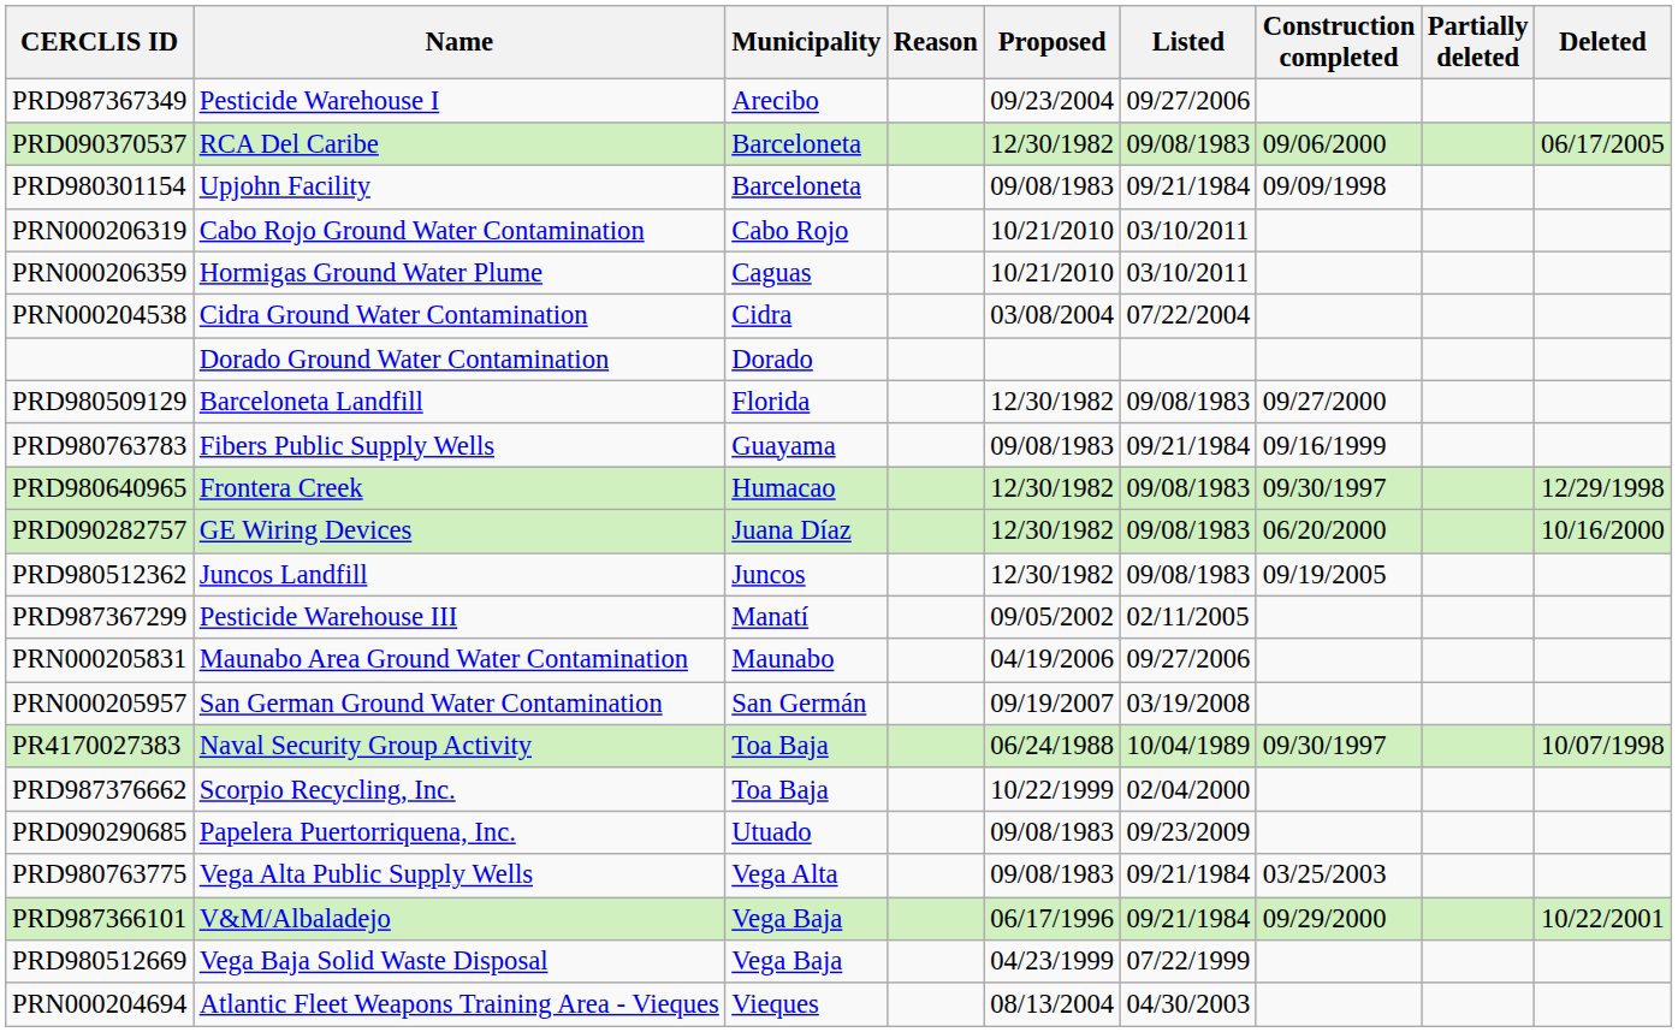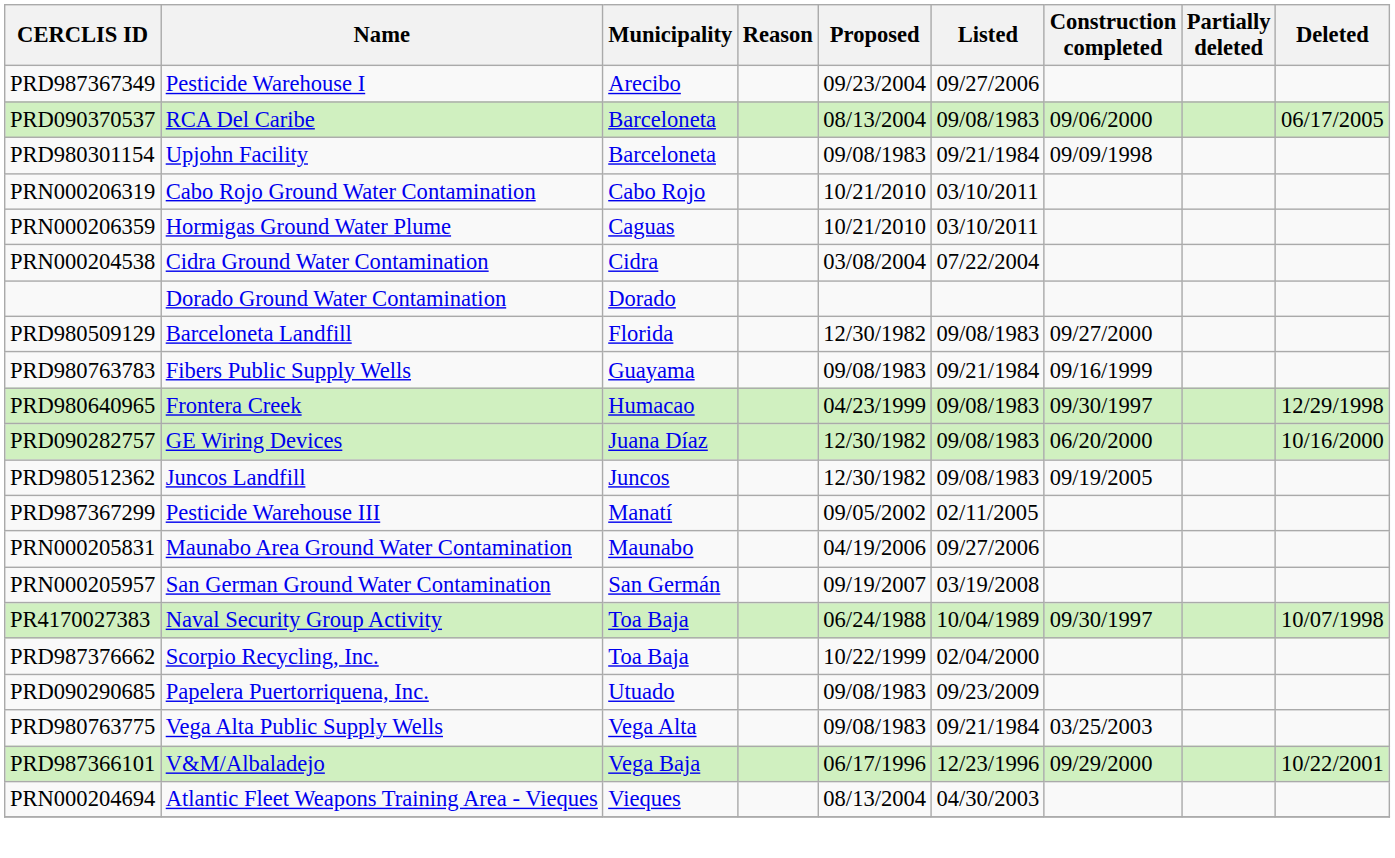 <table class="wikitable sortable" border="1">
 <tr>
 <th>CERCLIS ID</th>
 <th>Name</th>
 <th>Municipality</th>
 <th>Reason</th>
 <th>Proposed</th>
 <th>Listed</th>
 <th>Construction<br>completed</th>
 <th>Partially<br>deleted</th>
 <th>Deleted</th>
 </tr>
 <tr>
 <td>PRD987367349</td>
 <td><a href='#'>Pesticide Warehouse I</a></td>
 <td><a href='#'>Arecibo</a></td>
 <td></td>
 <td>09/23/2004</td>
 <td>09/27/2006</td>
 <td></td>
 <td></td>
 <td></td>
 </tr>
 <tr style="background:#d0f0c0">
 <td>PRD090370537</td>
 <td><a href='#'>RCA Del Caribe</a></td>
 <td><a href='#'>Barceloneta</a></td>
 <td></td>
-<td>12/30/1982</td>
+<td>08/13/2004</td>
 <td>09/08/1983</td>
 <td>09/06/2000</td>
 <td></td>
 <td>06/17/2005</td>
 </tr>
 <tr>
 <td>PRD980301154</td>
 <td><a href='#'>Upjohn Facility</a></td>
 <td><a href='#'>Barceloneta</a></td>
 <td></td>
 <td>09/08/1983</td>
 <td>09/21/1984</td>
 <td>09/09/1998</td>
 <td></td>
 <td></td>
 </tr>
 <tr>
 <td>PRN000206319</td>
 <td><a href='#'>Cabo Rojo Ground Water Contamination</a></td>
 <td><a href='#'>Cabo Rojo</a></td>
 <td></td>
 <td>10/21/2010</td>
 <td>03/10/2011</td>
 <td></td>
 <td></td>
 <td></td>
 </tr>
 <tr>
 <td>PRN000206359</td>
 <td><a href='#'>Hormigas Ground Water Plume</a></td>
 <td><a href='#'>Caguas</a></td>
 <td></td>
 <td>10/21/2010</td>
 <td>03/10/2011</td>
 <td></td>
 <td></td>
 <td></td>
 </tr>
 <tr>
 <td>PRN000204538</td>
 <td><a href='#'>Cidra Ground Water Contamination</a></td>
 <td><a href='#'>Cidra</a></td>
 <td></td>
 <td>03/08/2004</td>
 <td>07/22/2004</td>
 <td></td>
 <td></td>
 <td></td>
 </tr>
 <tr>
 <td></td>
 <td><a href='#'>Dorado Ground Water Contamination</a></td>
 <td><a href='#'>Dorado</a></td>
 <td></td>
 <td></td>
 <td></td>
 <td></td>
 <td></td>
 <td></td>
 </tr>
 <tr>
 <td>PRD980509129</td>
 <td><a href='#'>Barceloneta Landfill</a></td>
 <td><a href='#'>Florida</a></td>
 <td></td>
 <td>12/30/1982</td>
 <td>09/08/1983</td>
 <td>09/27/2000</td>
 <td></td>
 <td></td>
 </tr>
 <tr>
 <td>PRD980763783</td>
 <td><a href='#'>Fibers Public Supply Wells</a></td>
 <td><a href='#'>Guayama</a></td>
 <td></td>
 <td>09/08/1983</td>
 <td>09/21/1984</td>
 <td>09/16/1999</td>
 <td></td>
 <td></td>
 </tr>
 <tr style="background:#d0f0c0">
 <td>PRD980640965</td>
 <td><a href='#'>Frontera Creek</a></td>
 <td><a href='#'>Humacao</a></td>
 <td></td>
-<td>12/30/1982</td>
+<td>04/23/1999</td>
 <td>09/08/1983</td>
 <td>09/30/1997</td>
 <td></td>
 <td>12/29/1998</td>
 </tr>
 <tr style="background:#d0f0c0">
 <td>PRD090282757</td>
 <td><a href='#'>GE Wiring Devices</a></td>
 <td><a href='#'>Juana Díaz</a></td>
 <td></td>
 <td>12/30/1982</td>
 <td>09/08/1983</td>
 <td>06/20/2000</td>
 <td></td>
 <td>10/16/2000</td>
 </tr>
 <tr>
 <td>PRD980512362</td>
 <td><a href='#'>Juncos Landfill</a></td>
 <td><a href='#'>Juncos</a></td>
 <td></td>
 <td>12/30/1982</td>
 <td>09/08/1983</td>
 <td>09/19/2005</td>
 <td></td>
 <td></td>
 </tr>
 <tr>
 <td>PRD987367299</td>
 <td><a href='#'>Pesticide Warehouse III</a></td>
 <td><a href='#'>Manatí</a></td>
 <td></td>
 <td>09/05/2002</td>
 <td>02/11/2005</td>
 <td></td>
 <td></td>
 <td></td>
 </tr>
 <tr>
 <td>PRN000205831</td>
 <td><a href='#'>Maunabo Area Ground Water Contamination</a></td>
 <td><a href='#'>Maunabo</a></td>
 <td></td>
 <td>04/19/2006</td>
 <td>09/27/2006</td>
 <td></td>
 <td></td>
 <td></td>
 </tr>
 <tr>
 <td>PRN000205957</td>
 <td><a href='#'>San German Ground Water Contamination</a></td>
 <td><a href='#'>San Germán</a></td>
 <td></td>
 <td>09/19/2007</td>
 <td>03/19/2008</td>
 <td></td>
 <td></td>
 <td></td>
 </tr>
 <tr style="background:#d0f0c0">
 <td>PR4170027383</td>
 <td><a href='#'>Naval Security Group Activity</a></td>
 <td><a href='#'>Toa Baja</a></td>
 <td></td>
 <td>06/24/1988</td>
 <td>10/04/1989</td>
 <td>09/30/1997</td>
 <td></td>
 <td>10/07/1998</td>
 </tr>
 <tr>
 <td>PRD987376662</td>
 <td><a href='#'>Scorpio Recycling, Inc.</a></td>
 <td><a href='#'>Toa Baja</a></td>
 <td></td>
 <td>10/22/1999</td>
 <td>02/04/2000</td>
 <td></td>
 <td></td>
 <td></td>
 </tr>
 <tr>
 <td>PRD090290685</td>
 <td><a href='#'>Papelera Puertorriquena, Inc.</a></td>
 <td><a href='#'>Utuado</a></td>
 <td></td>
 <td>09/08/1983</td>
 <td>09/23/2009</td>
 <td></td>
 <td></td>
 <td></td>
 </tr>
 <tr>
 <td>PRD980763775</td>
 <td><a href='#'>Vega Alta Public Supply Wells</a></td>
 <td><a href='#'>Vega Alta</a></td>
 <td></td>
 <td>09/08/1983</td>
 <td>09/21/1984</td>
 <td>03/25/2003</td>
 <td></td>
 <td></td>
 </tr>
 <tr style="background:#d0f0c0">
 <td>PRD987366101</td>
 <td><a href='#'>V&M/Albaladejo</a></td>
 <td><a href='#'>Vega Baja</a></td>
 <td></td>
 <td>06/17/1996</td>
-<td>09/21/1984</td>
+<td>12/23/1996</td>
 <td>09/29/2000</td>
 <td></td>
 <td>10/22/2001</td>
-</tr>
-<tr>
-<td>PRD980512669</td>
-<td><a href='#'>Vega Baja Solid Waste Disposal</a></td>
-<td><a href='#'>Vega Baja</a></td>
-<td></td>
-<td>04/23/1999</td>
-<td>07/22/1999</td>
-<td></td>
-<td></td>
-<td></td>
 </tr>
 <tr>
 <td>PRN000204694</td>
 <td><a href='#'>Atlantic Fleet Weapons Training Area - Vieques</a></td>
 <td><a href='#'>Vieques</a></td>
 <td></td>
 <td>08/13/2004</td>
 <td>04/30/2003</td>
 <td></td>
 <td></td>
 <td></td>
 </tr>
 <tr>
 </tr>
 </table>
